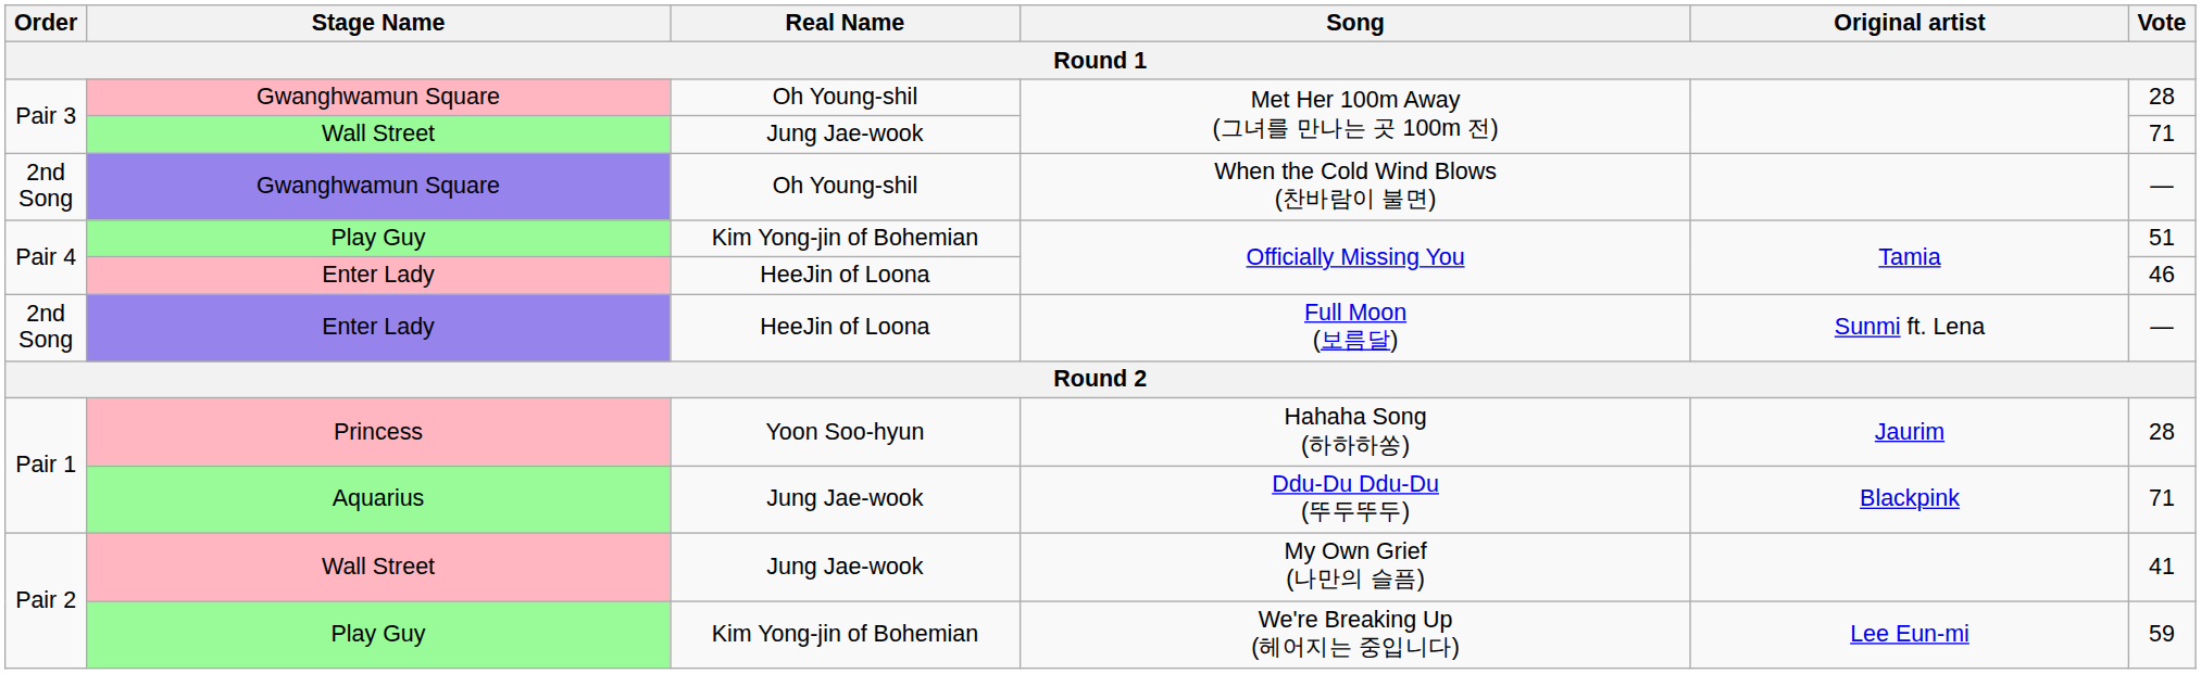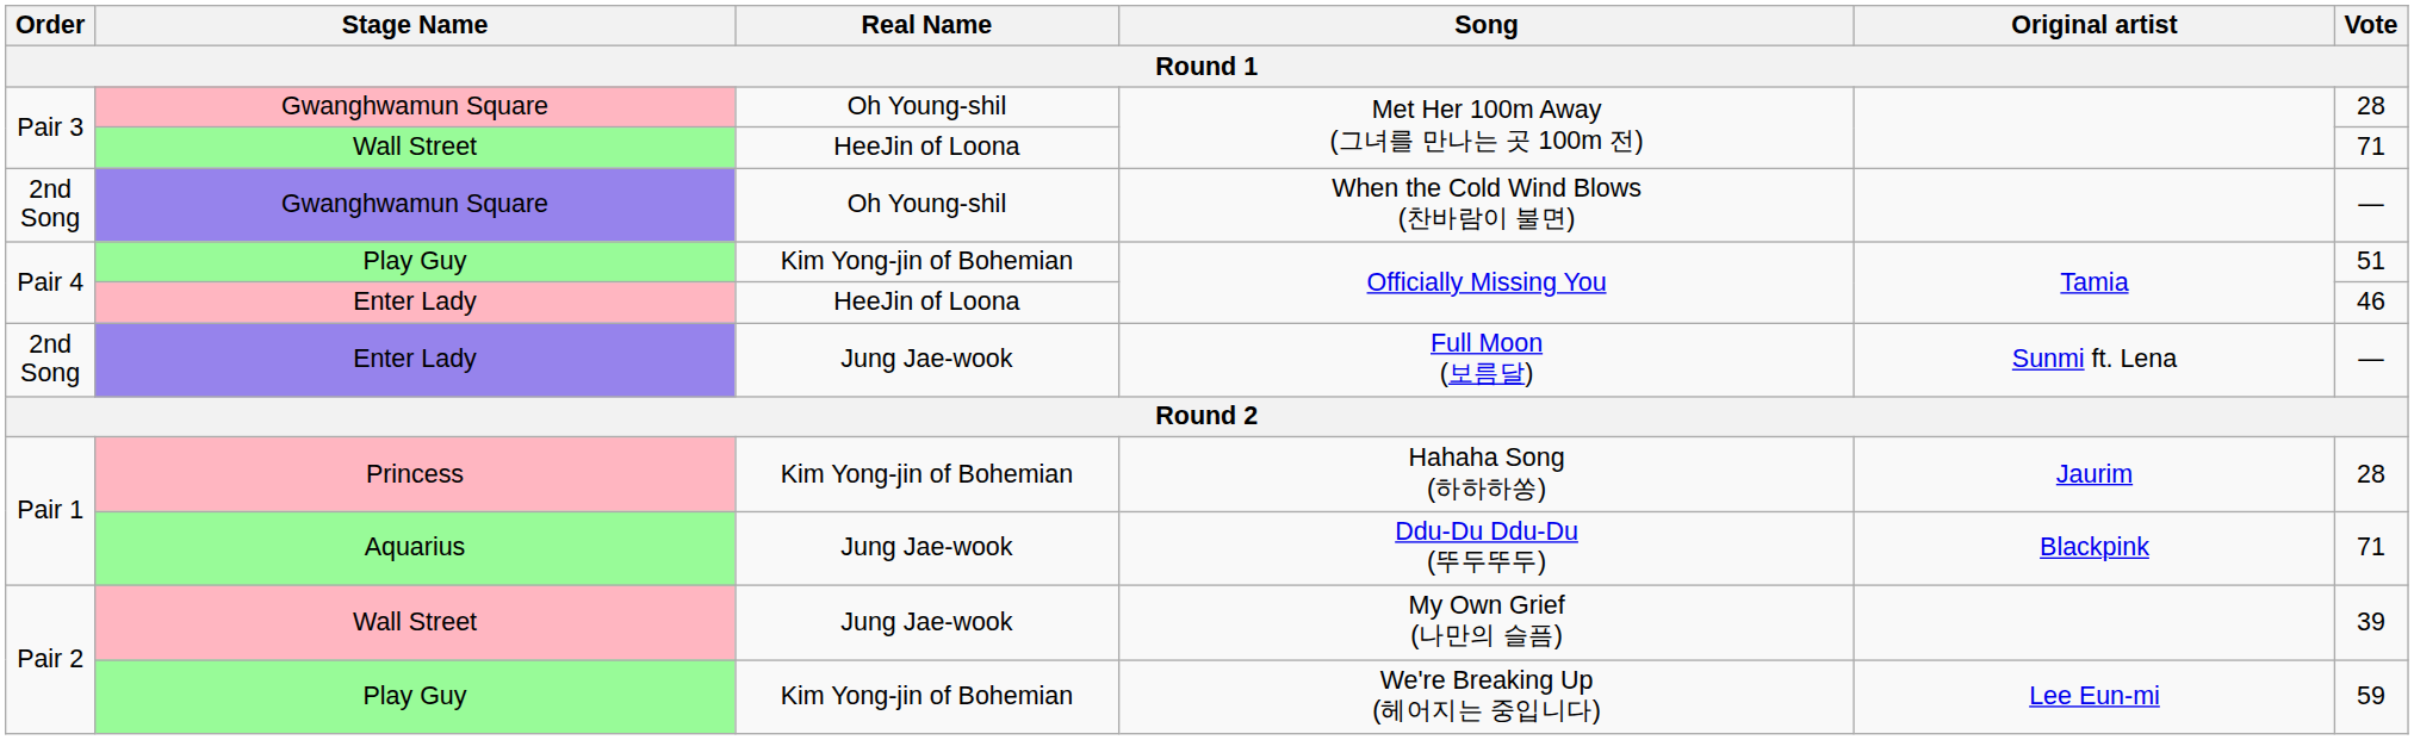 <table class="wikitable" style="text-align:center; width:95%;">
 <tr>
 <th style="width:1%;">Order</th>
 <th style="width:20%;">Stage Name</th>
 <th style="width:12%;">Real Name</th>
 <th style="width:23%;">Song</th>
 <th style="width:15%;">Original artist</th>
 <th style="width:1%;">Vote</th>
 </tr>
 <tr>
 <th colspan=6>Round 1</th>
 </tr>
 <tr>
 <td rowspan=2>Pair 3</td>
 <td bgcolor="lightpink">Gwanghwamun Square</td>
 <td>Oh Young-shil</td>
 <td rowspan=2>Met Her 100m Away<br>(그녀를 만나는 곳 100m 전)</td>
 <td rowspan=2></td>
 <td>28</td>
 </tr>
 <tr>
 <td bgcolor="palegreen">Wall Street</td>
-<td>Jung Jae-wook</td>
+<td>HeeJin of Loona</td>
 <td>71</td>
 </tr>
 <tr>
 <td>2nd Song</td>
 <td bgcolor="#9683EC">Gwanghwamun Square</td>
 <td>Oh Young-shil</td>
 <td>When the Cold Wind Blows<br>(찬바람이 불면)</td>
 <td></td>
 <td>—</td>
 </tr>
 <tr>
 <td rowspan=2>Pair 4</td>
 <td bgcolor="palegreen">Play Guy</td>
 <td>Kim Yong-jin of Bohemian</td>
 <td rowspan=2><a href='#'>Officially Missing You</a> </td>
 <td rowspan=2><a href='#'>Tamia</a></td>
 <td>51</td>
 </tr>
 <tr>
 <td bgcolor="lightpink">Enter Lady</td>
 <td>HeeJin of Loona</td>
 <td>46</td>
 </tr>
 <tr>
 <td>2nd Song</td>
 <td bgcolor="#9683EC">Enter Lady</td>
-<td>HeeJin of Loona</td>
+<td>Jung Jae-wook</td>
 <td><a href='#'>Full Moon</a><br>(<a href='#'>보름달</a>)</td>
 <td><a href='#'>Sunmi</a> ft. Lena</td>
 <td>—</td>
 </tr>
 <tr>
 <th colspan=6>Round 2</th>
 </tr>
 <tr>
 <td rowspan=2>Pair 1</td>
 <td bgcolor="lightpink">Princess</td>
-<td>Yoon Soo-hyun</td>
+<td>Kim Yong-jin of Bohemian</td>
 <td>Hahaha Song<br>(하하하쏭)</td>
 <td><a href='#'>Jaurim</a></td>
 <td>28</td>
 </tr>
 <tr>
 <td bgcolor="palegreen">Aquarius</td>
 <td>Jung Jae-wook</td>
 <td><a href='#'>Ddu-Du Ddu-Du</a><br>(뚜두뚜두)</td>
 <td><a href='#'>Blackpink</a></td>
 <td>71</td>
 </tr>
 <tr>
 <td rowspan=2>Pair 2</td>
 <td bgcolor="lightpink">Wall Street</td>
 <td>Jung Jae-wook</td>
 <td>My Own Grief<br>(나만의 슬픔)</td>
 <td></td>
-<td>41</td>
+<td>39</td>
 </tr>
 <tr>
 <td bgcolor="palegreen">Play Guy</td>
 <td>Kim Yong-jin of Bohemian</td>
 <td>We're Breaking Up<br>(헤어지는 중입니다)</td>
 <td><a href='#'>Lee Eun-mi</a></td>
 <td>59</td>
 </tr>
 </table>
